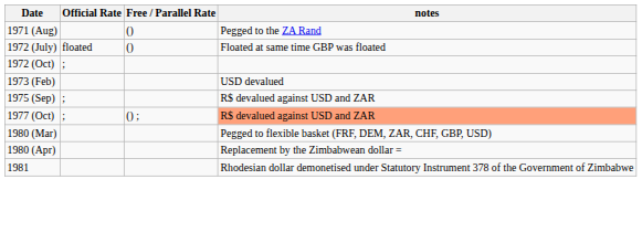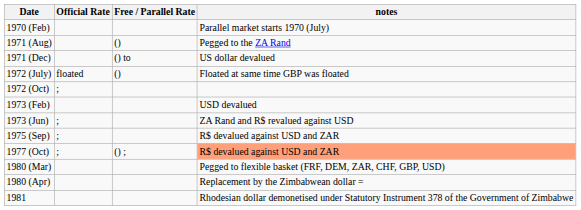 <table class="wikitable">
 <tr>
 <th>Date</th>
 <th>Official Rate</th>
 <th>Free / Parallel Rate</th>
 <th>notes</th>
 </tr>
 <tr>
+<td>1970 (Feb)</td>
+<td></td>
+<td></td>
+<td>Parallel market starts 1970 (July)</td>
+</tr>
+<tr>
 <td>1971 (Aug)</td>
 <td></td>
 <td>() </td>
 <td>Pegged to the <a href='#'>ZA Rand</a></td>
+</tr>
+<tr>
+<td>1971 (Dec)</td>
+<td></td>
+<td>()  to </td>
+<td>US dollar devalued</td>
 </tr>
 <tr>
 <td>1972 (July)</td>
 <td>floated</td>
 <td>()</td>
 <td>Floated at same time GBP was floated</td>
 </tr>
 <tr>
 <td>1972 (Oct)</td>
 <td>; </td>
 <td></td>
 <td></td>
 </tr>
 <tr>
 <td>1973 (Feb)</td>
 <td></td>
 <td></td>
 <td>USD devalued</td>
+</tr>
+<tr>
+<td>1973 (Jun)</td>
+<td>; </td>
+<td></td>
+<td>ZA Rand and R$ revalued against USD</td>
 </tr>
 <tr>
 <td>1975 (Sep)</td>
 <td>; </td>
 <td></td>
 <td>R$ devalued against USD and ZAR</td>
 </tr>
 <tr>
 <td>1977 (Oct)</td>
 <td>; </td>
 <td>() ; </td>
 <td style="background: lightsalmon;">R$ devalued against USD and ZAR</td>
 </tr>
 <tr>
 <td>1980 (Mar)</td>
 <td></td>
 <td></td>
 <td>Pegged to flexible basket (FRF, DEM, ZAR, CHF, GBP, USD)</td>
 </tr>
 <tr>
 <td>1980 (Apr)</td>
 <td></td>
 <td></td>
 <td>Replacement by the Zimbabwean dollar  = </td>
 </tr>
 <tr>
 <td>1981</td>
 <td></td>
 <td></td>
 <td>Rhodesian dollar demonetised under Statutory Instrument 378 of the Government of Zimbabwe</td>
 </tr>
 </table>
